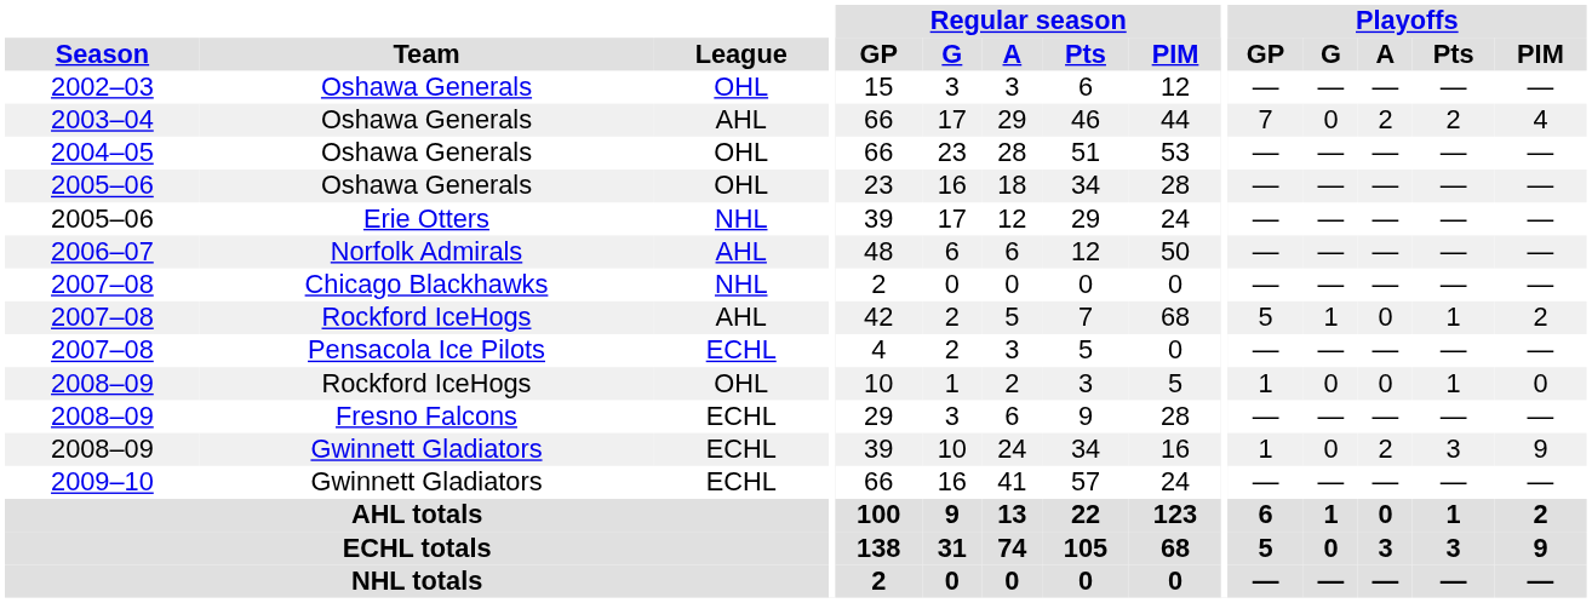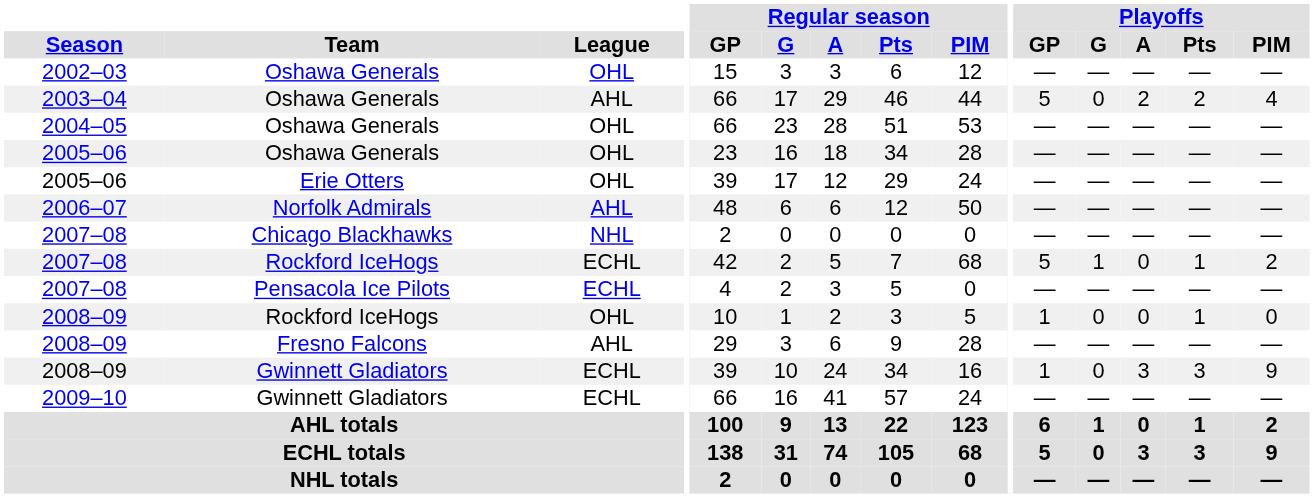 <table border="0" cellpadding="1" cellspacing="0" style="text-align:center; width:60em">
 <tr bgcolor="#e0e0e0">
 <th colspan="3" bgcolor="#ffffff"></th>
 <th rowspan="100" bgcolor="#ffffff"></th>
 <th colspan="5"><a href='#'>Regular season</a></th>
 <th rowspan="100" bgcolor="#ffffff"></th>
 <th colspan="5"><a href='#'>Playoffs</a></th>
 </tr>
 <tr bgcolor="#e0e0e0">
 <th><a href='#'>Season</a></th>
 <th>Team</th>
 <th>League</th>
 <th>GP</th>
 <th><a href='#'>G</a></th>
 <th><a href='#'>A</a></th>
 <th><a href='#'>Pts</a></th>
 <th><a href='#'>PIM</a></th>
 <th>GP</th>
 <th>G</th>
 <th>A</th>
 <th>Pts</th>
 <th>PIM</th>
 </tr>
 <tr>
 <td><a href='#'>2002–03</a></td>
 <td><a href='#'>Oshawa Generals</a></td>
 <td><a href='#'>OHL</a></td>
 <td>15</td>
 <td>3</td>
 <td>3</td>
 <td>6</td>
 <td>12</td>
 <td>—</td>
 <td>—</td>
 <td>—</td>
 <td>—</td>
 <td>—</td>
 </tr>
 <tr bgcolor="#f0f0f0">
 <td><a href='#'>2003–04</a></td>
 <td>Oshawa Generals</td>
 <td>AHL</td>
 <td>66</td>
 <td>17</td>
 <td>29</td>
 <td>46</td>
 <td>44</td>
-<td>7</td>
+<td>5</td>
 <td>0</td>
 <td>2</td>
 <td>2</td>
 <td>4</td>
 </tr>
 <tr>
 <td><a href='#'>2004–05</a></td>
 <td>Oshawa Generals</td>
 <td>OHL</td>
 <td>66</td>
 <td>23</td>
 <td>28</td>
 <td>51</td>
 <td>53</td>
 <td>—</td>
 <td>—</td>
 <td>—</td>
 <td>—</td>
 <td>—</td>
 </tr>
 <tr bgcolor="#f0f0f0">
 <td><a href='#'>2005–06</a></td>
 <td>Oshawa Generals</td>
 <td>OHL</td>
 <td>23</td>
 <td>16</td>
 <td>18</td>
 <td>34</td>
 <td>28</td>
 <td>—</td>
 <td>—</td>
 <td>—</td>
 <td>—</td>
 <td>—</td>
 </tr>
 <tr>
 <td>2005–06</td>
 <td><a href='#'>Erie Otters</a></td>
-<td><a href='#'>NHL</a></td>
+<td>OHL</td>
 <td>39</td>
 <td>17</td>
 <td>12</td>
 <td>29</td>
 <td>24</td>
 <td>—</td>
 <td>—</td>
 <td>—</td>
 <td>—</td>
 <td>—</td>
 </tr>
 <tr bgcolor="#f0f0f0">
 <td><a href='#'>2006–07</a></td>
 <td><a href='#'>Norfolk Admirals</a></td>
 <td><a href='#'>AHL</a></td>
 <td>48</td>
 <td>6</td>
 <td>6</td>
 <td>12</td>
 <td>50</td>
 <td>—</td>
 <td>—</td>
 <td>—</td>
 <td>—</td>
 <td>—</td>
 </tr>
 <tr>
 <td><a href='#'>2007–08</a></td>
 <td><a href='#'>Chicago Blackhawks</a></td>
 <td><a href='#'>NHL</a></td>
 <td>2</td>
 <td>0</td>
 <td>0</td>
 <td>0</td>
 <td>0</td>
 <td>—</td>
 <td>—</td>
 <td>—</td>
 <td>—</td>
 <td>—</td>
 </tr>
 <tr bgcolor="#f0f0f0">
 <td><a href='#'>2007–08</a></td>
 <td><a href='#'>Rockford IceHogs</a></td>
-<td>AHL</td>
+<td>ECHL</td>
 <td>42</td>
 <td>2</td>
 <td>5</td>
 <td>7</td>
 <td>68</td>
 <td>5</td>
 <td>1</td>
 <td>0</td>
 <td>1</td>
 <td>2</td>
 </tr>
 <tr>
 <td><a href='#'>2007–08</a></td>
 <td><a href='#'>Pensacola Ice Pilots</a></td>
 <td><a href='#'>ECHL</a></td>
 <td>4</td>
 <td>2</td>
 <td>3</td>
 <td>5</td>
 <td>0</td>
 <td>—</td>
 <td>—</td>
 <td>—</td>
 <td>—</td>
 <td>—</td>
 </tr>
 <tr bgcolor="#f0f0f0">
 <td><a href='#'>2008–09</a></td>
 <td>Rockford IceHogs</td>
 <td>OHL</td>
 <td>10</td>
 <td>1</td>
 <td>2</td>
 <td>3</td>
 <td>5</td>
 <td>1</td>
 <td>0</td>
 <td>0</td>
 <td>1</td>
 <td>0</td>
 </tr>
 <tr>
 <td><a href='#'>2008–09</a></td>
 <td><a href='#'>Fresno Falcons</a></td>
-<td>ECHL</td>
+<td>AHL</td>
 <td>29</td>
 <td>3</td>
 <td>6</td>
 <td>9</td>
 <td>28</td>
 <td>—</td>
 <td>—</td>
 <td>—</td>
 <td>—</td>
 <td>—</td>
 </tr>
 <tr bgcolor="#f0f0f0">
 <td>2008–09</td>
 <td><a href='#'>Gwinnett Gladiators</a></td>
 <td>ECHL</td>
 <td>39</td>
 <td>10</td>
 <td>24</td>
 <td>34</td>
 <td>16</td>
 <td>1</td>
 <td>0</td>
-<td>2</td>
+<td>3</td>
 <td>3</td>
 <td>9</td>
 </tr>
 <tr>
 <td><a href='#'>2009–10</a></td>
 <td>Gwinnett Gladiators</td>
 <td>ECHL</td>
 <td>66</td>
 <td>16</td>
 <td>41</td>
 <td>57</td>
 <td>24</td>
 <td>—</td>
 <td>—</td>
 <td>—</td>
 <td>—</td>
 <td>—</td>
 </tr>
 <tr bgcolor="#e0e0e0">
 <th colspan="3">AHL totals</th>
 <th>100</th>
 <th>9</th>
 <th>13</th>
 <th>22</th>
 <th>123</th>
 <th>6</th>
 <th>1</th>
 <th>0</th>
 <th>1</th>
 <th>2</th>
 </tr>
 <tr bgcolor="#e0e0e0">
 <th colspan="3">ECHL totals</th>
 <th>138</th>
 <th>31</th>
 <th>74</th>
 <th>105</th>
 <th>68</th>
 <th>5</th>
 <th>0</th>
 <th>3</th>
 <th>3</th>
 <th>9</th>
 </tr>
 <tr bgcolor="#e0e0e0">
 <th colspan="3">NHL totals</th>
 <th>2</th>
 <th>0</th>
 <th>0</th>
 <th>0</th>
 <th>0</th>
 <th>—</th>
 <th>—</th>
 <th>—</th>
 <th>—</th>
 <th>—</th>
 </tr>
 </table>
